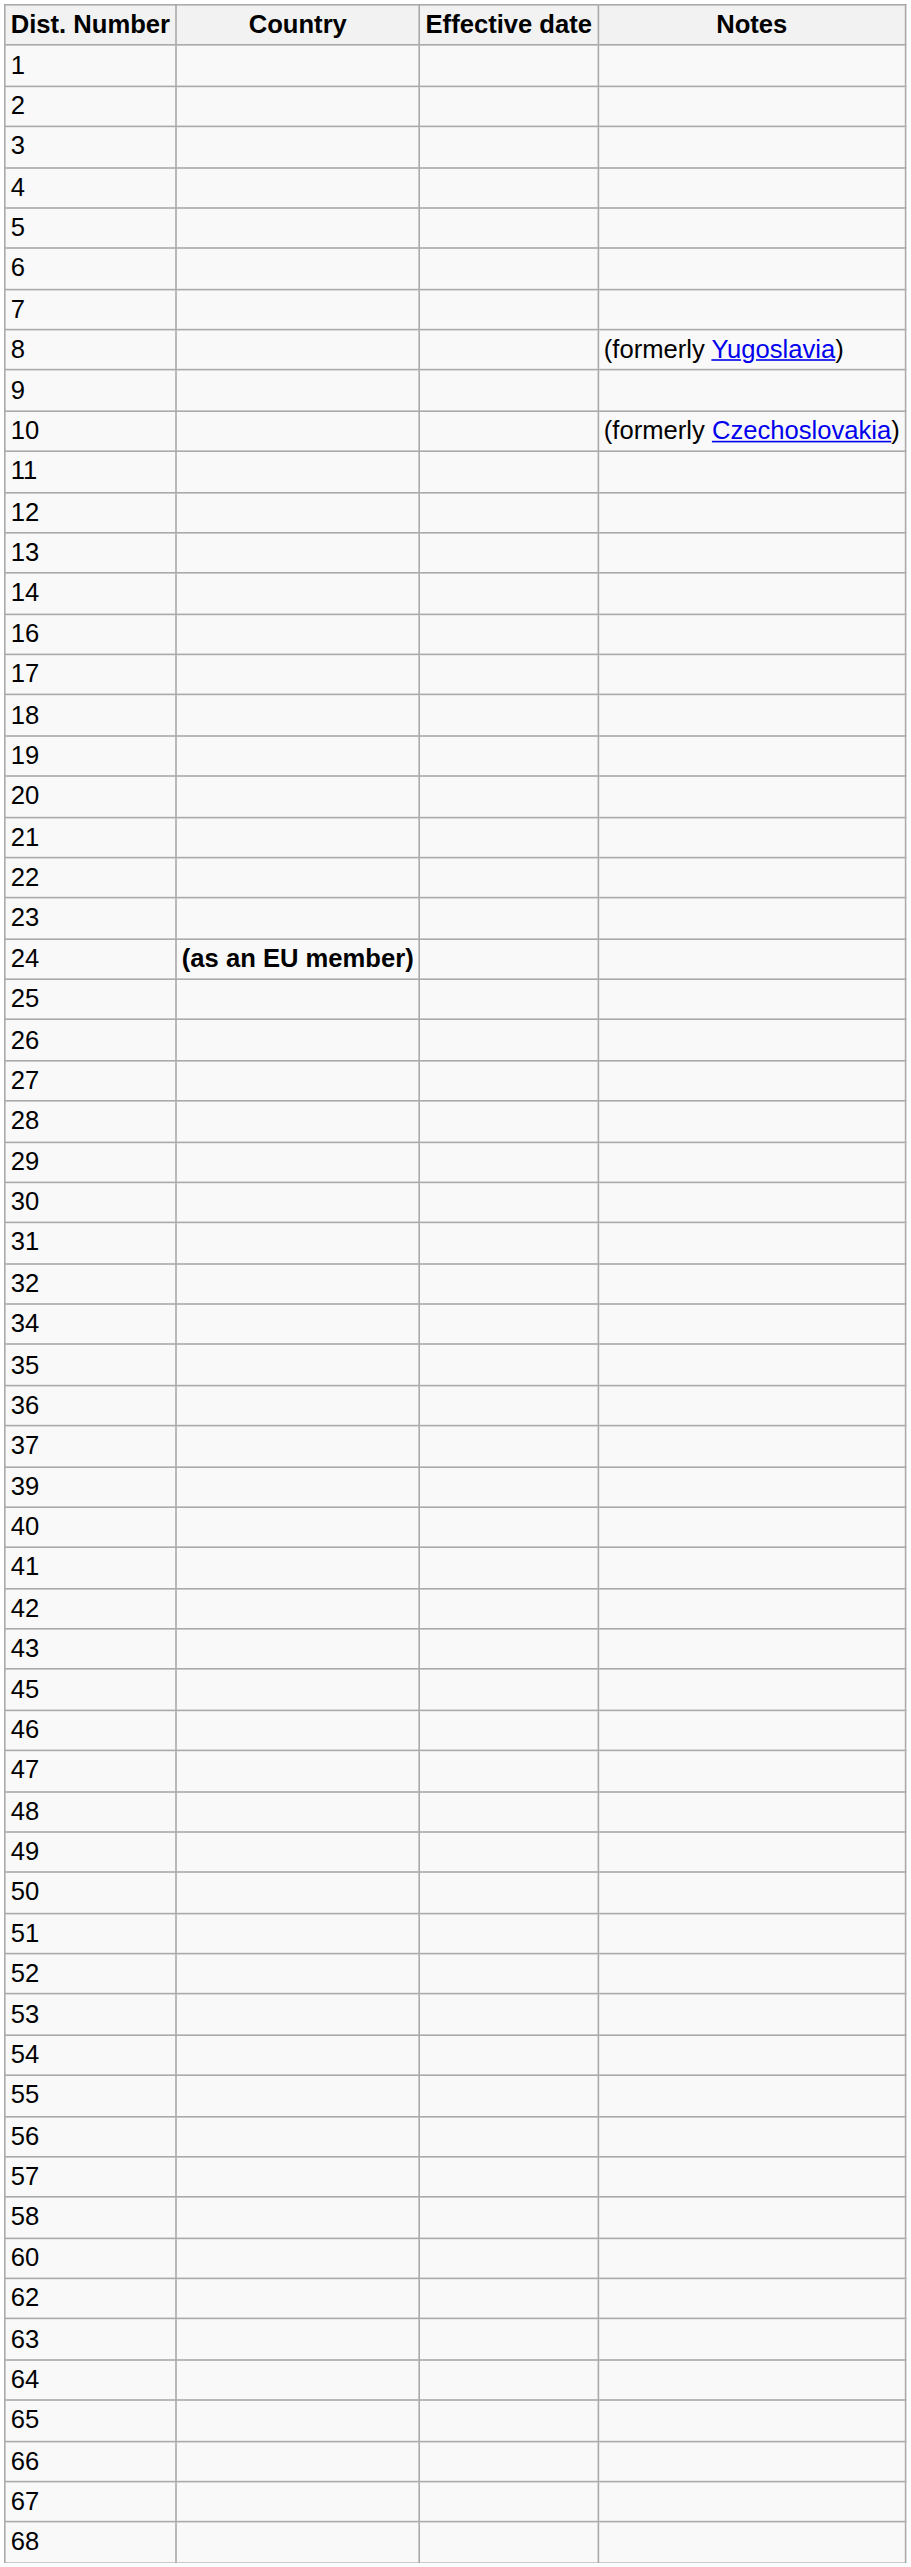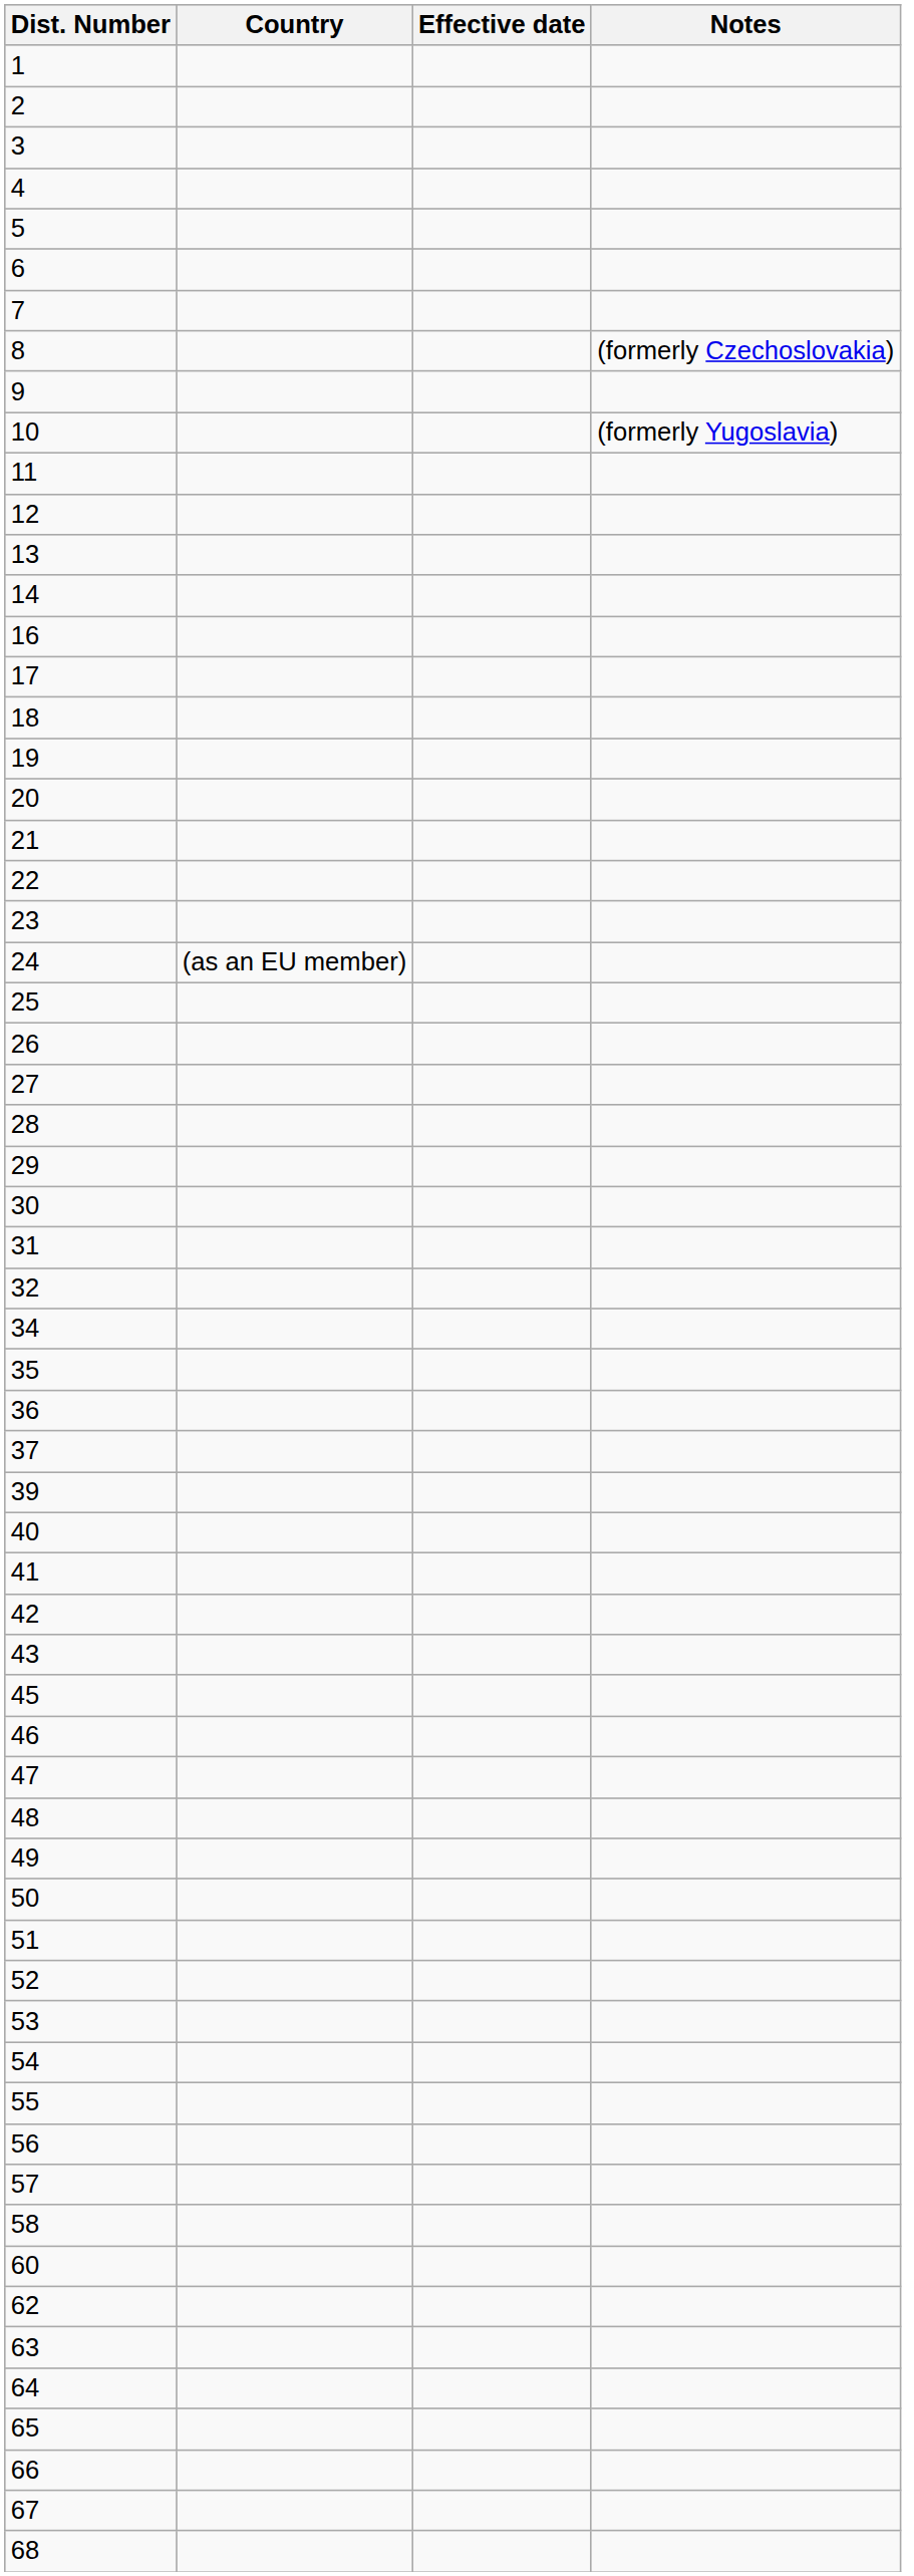 <table class ="wikitable sortable">
 <tr>
 <th>Dist. Number</th>
 <th>Country</th>
 <th>Effective date</th>
 <th>Notes</th>
 </tr>
 <tr>
 <td>1</td>
 <td></td>
 <td></td>
 <td></td>
 </tr>
 <tr>
 <td>2</td>
 <td></td>
 <td></td>
 <td></td>
 </tr>
 <tr>
 <td>3</td>
 <td></td>
 <td></td>
 <td></td>
 </tr>
 <tr>
 <td>4</td>
 <td></td>
 <td></td>
 <td></td>
 </tr>
 <tr>
 <td>5</td>
 <td></td>
 <td></td>
 <td></td>
 </tr>
 <tr>
 <td>6</td>
 <td></td>
 <td></td>
 <td></td>
 </tr>
 <tr>
 <td>7</td>
 <td></td>
 <td></td>
 <td></td>
 </tr>
 <tr>
 <td>8</td>
 <td></td>
 <td></td>
-<td>(formerly <a href='#'>Yugoslavia</a>)</td>
+<td>(formerly <a href='#'>Czechoslovakia</a>)</td>
 </tr>
 <tr>
 <td>9</td>
 <td></td>
 <td></td>
 <td></td>
 </tr>
 <tr>
 <td>10</td>
 <td></td>
 <td></td>
-<td>(formerly <a href='#'>Czechoslovakia</a>)</td>
+<td>(formerly <a href='#'>Yugoslavia</a>)</td>
 </tr>
 <tr>
 <td>11</td>
 <td></td>
 <td></td>
 <td></td>
 </tr>
 <tr>
 <td>12</td>
 <td></td>
 <td></td>
 <td></td>
 </tr>
 <tr>
 <td>13</td>
 <td></td>
 <td></td>
 <td></td>
 </tr>
 <tr>
 <td>14</td>
 <td></td>
 <td></td>
 <td></td>
 </tr>
 <tr>
 <td>16</td>
 <td></td>
 <td></td>
 <td></td>
 </tr>
 <tr>
 <td>17</td>
 <td></td>
 <td></td>
 <td></td>
 </tr>
 <tr>
 <td>18</td>
 <td></td>
 <td></td>
 <td></td>
 </tr>
 <tr>
 <td>19</td>
 <td></td>
 <td></td>
 <td></td>
 </tr>
 <tr>
 <td>20</td>
 <td></td>
 <td></td>
 <td></td>
 </tr>
 <tr>
 <td>21</td>
 <td></td>
 <td></td>
 <td></td>
 </tr>
 <tr>
 <td>22</td>
 <td></td>
 <td></td>
 <td></td>
 </tr>
 <tr>
 <td>23</td>
 <td></td>
 <td></td>
 <td></td>
 </tr>
 <tr>
 <td>24</td>
-<td><strong> (as an EU member)</strong></td>
+<td> (as an EU member)</td>
 <td></td>
 <td></td>
 </tr>
 <tr>
 <td>25</td>
 <td></td>
 <td></td>
 <td></td>
 </tr>
 <tr>
 <td>26</td>
 <td></td>
 <td></td>
 <td></td>
 </tr>
 <tr>
 <td>27</td>
 <td></td>
 <td></td>
 <td></td>
 </tr>
 <tr>
 <td>28</td>
 <td></td>
 <td></td>
 <td></td>
 </tr>
 <tr>
 <td>29</td>
 <td></td>
 <td></td>
 <td></td>
 </tr>
 <tr>
 <td>30</td>
 <td></td>
 <td></td>
 <td></td>
 </tr>
 <tr>
 <td>31</td>
 <td></td>
 <td></td>
 <td></td>
 </tr>
 <tr>
 <td>32</td>
 <td></td>
 <td></td>
 <td></td>
 </tr>
 <tr>
 <td>34</td>
 <td></td>
 <td></td>
 <td></td>
 </tr>
 <tr>
 <td>35</td>
 <td></td>
 <td></td>
 <td></td>
 </tr>
 <tr>
 <td>36</td>
 <td></td>
 <td></td>
 <td></td>
 </tr>
 <tr>
 <td>37</td>
 <td></td>
 <td></td>
 <td></td>
 </tr>
 <tr>
 <td>39</td>
 <td></td>
 <td></td>
 <td></td>
 </tr>
 <tr>
 <td>40</td>
 <td></td>
 <td></td>
 <td></td>
 </tr>
 <tr>
 <td>41</td>
 <td></td>
 <td></td>
 <td></td>
 </tr>
 <tr>
 <td>42</td>
 <td></td>
 <td></td>
 <td></td>
 </tr>
 <tr>
 <td>43</td>
 <td></td>
 <td></td>
 <td></td>
 </tr>
 <tr>
 <td>45</td>
 <td></td>
 <td></td>
 <td></td>
 </tr>
 <tr>
 <td>46</td>
 <td></td>
 <td></td>
 <td></td>
 </tr>
 <tr>
 <td>47</td>
 <td></td>
 <td></td>
 <td></td>
 </tr>
 <tr>
 <td>48</td>
 <td></td>
 <td></td>
 <td></td>
 </tr>
 <tr>
 <td>49</td>
 <td></td>
 <td></td>
 <td></td>
 </tr>
 <tr>
 <td>50</td>
 <td></td>
 <td></td>
 <td></td>
 </tr>
 <tr>
 <td>51</td>
 <td></td>
 <td></td>
 <td></td>
 </tr>
 <tr>
 <td>52</td>
 <td></td>
 <td></td>
 <td></td>
 </tr>
 <tr>
 <td>53</td>
 <td></td>
 <td></td>
 <td></td>
 </tr>
 <tr>
 <td>54</td>
 <td></td>
 <td></td>
 <td></td>
 </tr>
 <tr>
 <td>55</td>
 <td></td>
 <td></td>
 <td></td>
 </tr>
 <tr>
 <td>56</td>
 <td></td>
 <td></td>
 <td></td>
 </tr>
 <tr>
 <td>57</td>
 <td></td>
 <td></td>
 <td></td>
 </tr>
 <tr>
 <td>58</td>
 <td></td>
 <td></td>
 <td></td>
 </tr>
 <tr>
 <td>60</td>
 <td></td>
 <td></td>
 <td></td>
 </tr>
 <tr>
 <td>62</td>
 <td></td>
 <td></td>
 <td></td>
 </tr>
 <tr>
 <td>63</td>
 <td></td>
 <td></td>
 <td></td>
 </tr>
 <tr>
 <td>64</td>
 <td></td>
 <td></td>
 <td></td>
 </tr>
 <tr>
 <td>65</td>
 <td></td>
 <td></td>
 <td></td>
 </tr>
 <tr>
 <td>66</td>
 <td></td>
 <td></td>
 <td></td>
 </tr>
 <tr>
 <td>67</td>
 <td></td>
 <td></td>
 <td></td>
 </tr>
 <tr>
 <td>68</td>
 <td></td>
 <td></td>
 <td></td>
 </tr>
 </table>
